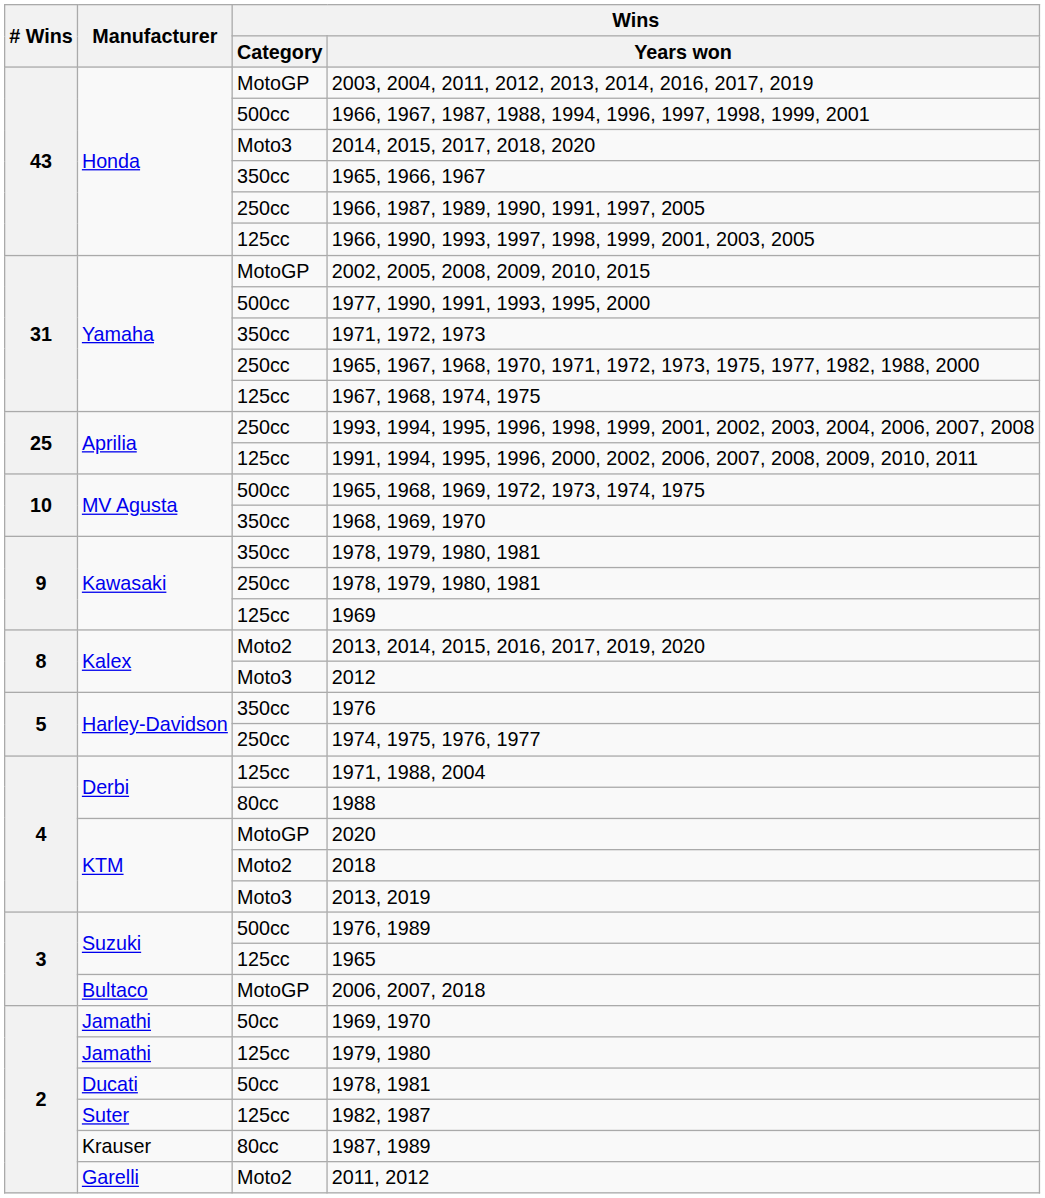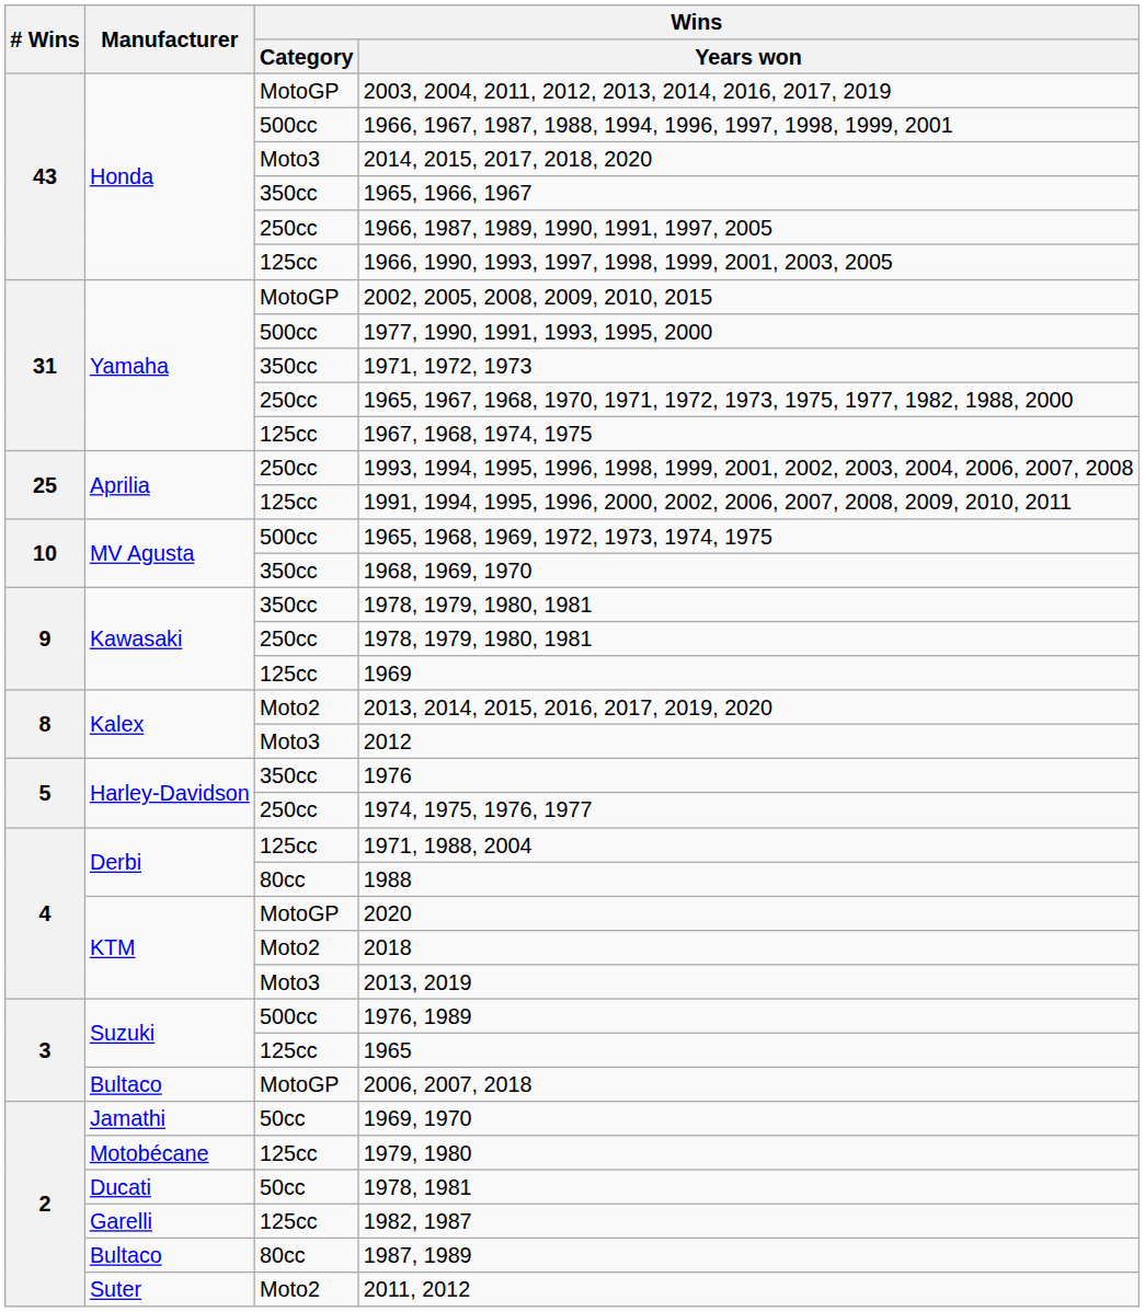 <table class="wikitable" style="font-size: 95%;">
 <tr>
 <th rowspan=2># Wins</th>
 <th rowspan=2>Manufacturer</th>
 <th colspan=2>Wins</th>
 </tr>
 <tr>
 <th>Category</th>
 <th>Years won</th>
 </tr>
 <tr>
 <th rowspan=6>43</th>
 <td rowspan=6> <a href='#'>Honda</a></td>
 <td>MotoGP</td>
 <td>2003, 2004, 2011, 2012, 2013, 2014, 2016, 2017, 2019</td>
 </tr>
 <tr>
 <td>500cc</td>
 <td>1966, 1967, 1987, 1988, 1994, 1996, 1997, 1998, 1999, 2001</td>
 </tr>
 <tr>
 <td>Moto3</td>
 <td>2014, 2015, 2017, 2018, 2020</td>
 </tr>
 <tr>
 <td>350cc</td>
 <td>1965, 1966, 1967</td>
 </tr>
 <tr>
 <td>250cc</td>
 <td>1966, 1987, 1989, 1990, 1991, 1997, 2005</td>
 </tr>
 <tr>
 <td>125cc</td>
 <td>1966, 1990, 1993, 1997, 1998, 1999, 2001, 2003, 2005</td>
 </tr>
 <tr>
 <th rowspan=5>31</th>
 <td rowspan=5> <a href='#'>Yamaha</a></td>
 <td>MotoGP</td>
 <td>2002, 2005, 2008, 2009, 2010, 2015</td>
 </tr>
 <tr>
 <td>500cc</td>
 <td>1977, 1990, 1991, 1993, 1995, 2000</td>
 </tr>
 <tr>
 <td>350cc</td>
 <td>1971, 1972, 1973</td>
 </tr>
 <tr>
 <td>250cc</td>
 <td>1965, 1967, 1968, 1970, 1971, 1972, 1973, 1975, 1977, 1982, 1988, 2000</td>
 </tr>
 <tr>
 <td>125cc</td>
 <td>1967, 1968, 1974, 1975</td>
 </tr>
 <tr>
 <th rowspan=2>25</th>
 <td rowspan=2> <a href='#'>Aprilia</a></td>
 <td>250cc</td>
 <td>1993, 1994, 1995, 1996, 1998, 1999, 2001, 2002, 2003, 2004, 2006, 2007, 2008</td>
 </tr>
 <tr>
 <td>125cc</td>
 <td>1991, 1994, 1995, 1996, 2000, 2002, 2006, 2007, 2008, 2009, 2010, 2011</td>
 </tr>
 <tr>
 <th rowspan=2>10</th>
 <td rowspan=2> <a href='#'>MV Agusta</a></td>
 <td>500cc</td>
 <td>1965, 1968, 1969, 1972, 1973, 1974, 1975</td>
 </tr>
 <tr>
 <td>350cc</td>
 <td>1968, 1969, 1970</td>
 </tr>
 <tr>
 <th rowspan=3>9</th>
 <td rowspan=3> <a href='#'>Kawasaki</a></td>
 <td>350cc</td>
 <td>1978, 1979, 1980, 1981</td>
 </tr>
 <tr>
 <td>250cc</td>
 <td>1978, 1979, 1980, 1981</td>
 </tr>
 <tr>
 <td>125cc</td>
 <td>1969</td>
 </tr>
 <tr>
 <th rowspan=2>8</th>
 <td rowspan=2> <a href='#'>Kalex</a></td>
 <td>Moto2</td>
 <td>2013, 2014, 2015, 2016, 2017, 2019, 2020</td>
 </tr>
 <tr>
 <td>Moto3</td>
 <td>2012</td>
 </tr>
 <tr>
 <th rowspan=2>5</th>
 <td rowspan=2> <a href='#'>Harley-Davidson</a></td>
 <td>350cc</td>
 <td>1976</td>
 </tr>
 <tr>
 <td>250cc</td>
 <td>1974, 1975, 1976, 1977</td>
 </tr>
 <tr>
 <th rowspan=5>4</th>
 <td rowspan=2> <a href='#'>Derbi</a></td>
 <td>125cc</td>
 <td>1971, 1988, 2004</td>
 </tr>
 <tr>
 <td>80cc</td>
 <td>1988</td>
 </tr>
 <tr>
 <td rowspan=3> <a href='#'>KTM</a></td>
 <td>MotoGP</td>
 <td>2020</td>
 </tr>
 <tr>
 <td>Moto2</td>
 <td>2018</td>
 </tr>
 <tr>
 <td>Moto3</td>
 <td>2013, 2019</td>
 </tr>
 <tr>
 <th rowspan=3>3</th>
 <td rowspan=2> <a href='#'>Suzuki</a></td>
 <td>500cc</td>
 <td>1976, 1989</td>
 </tr>
 <tr>
 <td>125cc</td>
 <td>1965</td>
 </tr>
 <tr>
 <td> <a href='#'>Bultaco</a></td>
 <td>MotoGP</td>
 <td>2006, 2007, 2018</td>
 </tr>
 <tr>
 <th rowspan=6>2</th>
 <td> <a href='#'>Jamathi</a></td>
 <td>50cc</td>
 <td>1969, 1970</td>
 </tr>
 <tr>
-<td> <a href='#'>Jamathi</a></td>
+<td> <a href='#'>Motobécane</a></td>
 <td>125cc</td>
 <td>1979, 1980</td>
 </tr>
 <tr>
 <td> <a href='#'>Ducati</a></td>
 <td>50cc</td>
 <td>1978, 1981</td>
 </tr>
 <tr>
-<td> <a href='#'>Suter</a></td>
+<td> <a href='#'>Garelli</a></td>
 <td>125cc</td>
 <td>1982, 1987</td>
 </tr>
 <tr>
-<td> Krauser</td>
+<td> <a href='#'>Bultaco</a></td>
 <td>80cc</td>
 <td>1987, 1989</td>
 </tr>
 <tr>
-<td> <a href='#'>Garelli</a></td>
+<td> <a href='#'>Suter</a></td>
 <td>Moto2</td>
 <td>2011, 2012</td>
 </tr>
 </table>
